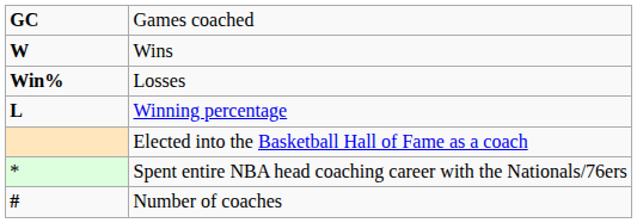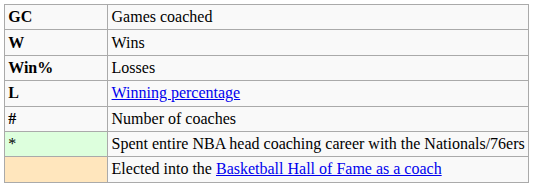 <table class="wikitable">
 <tr>
 <td><strong>GC</strong></td>
 <td>Games coached</td>
 </tr>
 <tr>
 <td><strong>W</strong></td>
 <td>Wins</td>
 </tr>
 <tr>
 <td><strong>Win%</strong></td>
 <td>Losses</td>
 </tr>
 <tr>
 <td><strong>L</strong></td>
 <td><a href='#'>Winning percentage</a></td>
 </tr>
 <tr>
-<td style="background-color:#FFE6BD; width:6em"></td>
-<td>Elected into the <a href='#'>Basketball Hall of Fame as a coach</a></td>
+<td><strong>#</strong></td>
+<td>Number of coaches</td>
 </tr>
 <tr>
 <td style="background-color:#ddffdd; width:6em">*</td>
 <td>Spent entire NBA head coaching career with the Nationals/76ers</td>
 </tr>
 <tr>
-<td><strong>#</strong></td>
-<td>Number of coaches</td>
+<td style="background-color:#FFE6BD; width:6em"></td>
+<td>Elected into the <a href='#'>Basketball Hall of Fame as a coach</a></td>
 </tr>
 </table>
